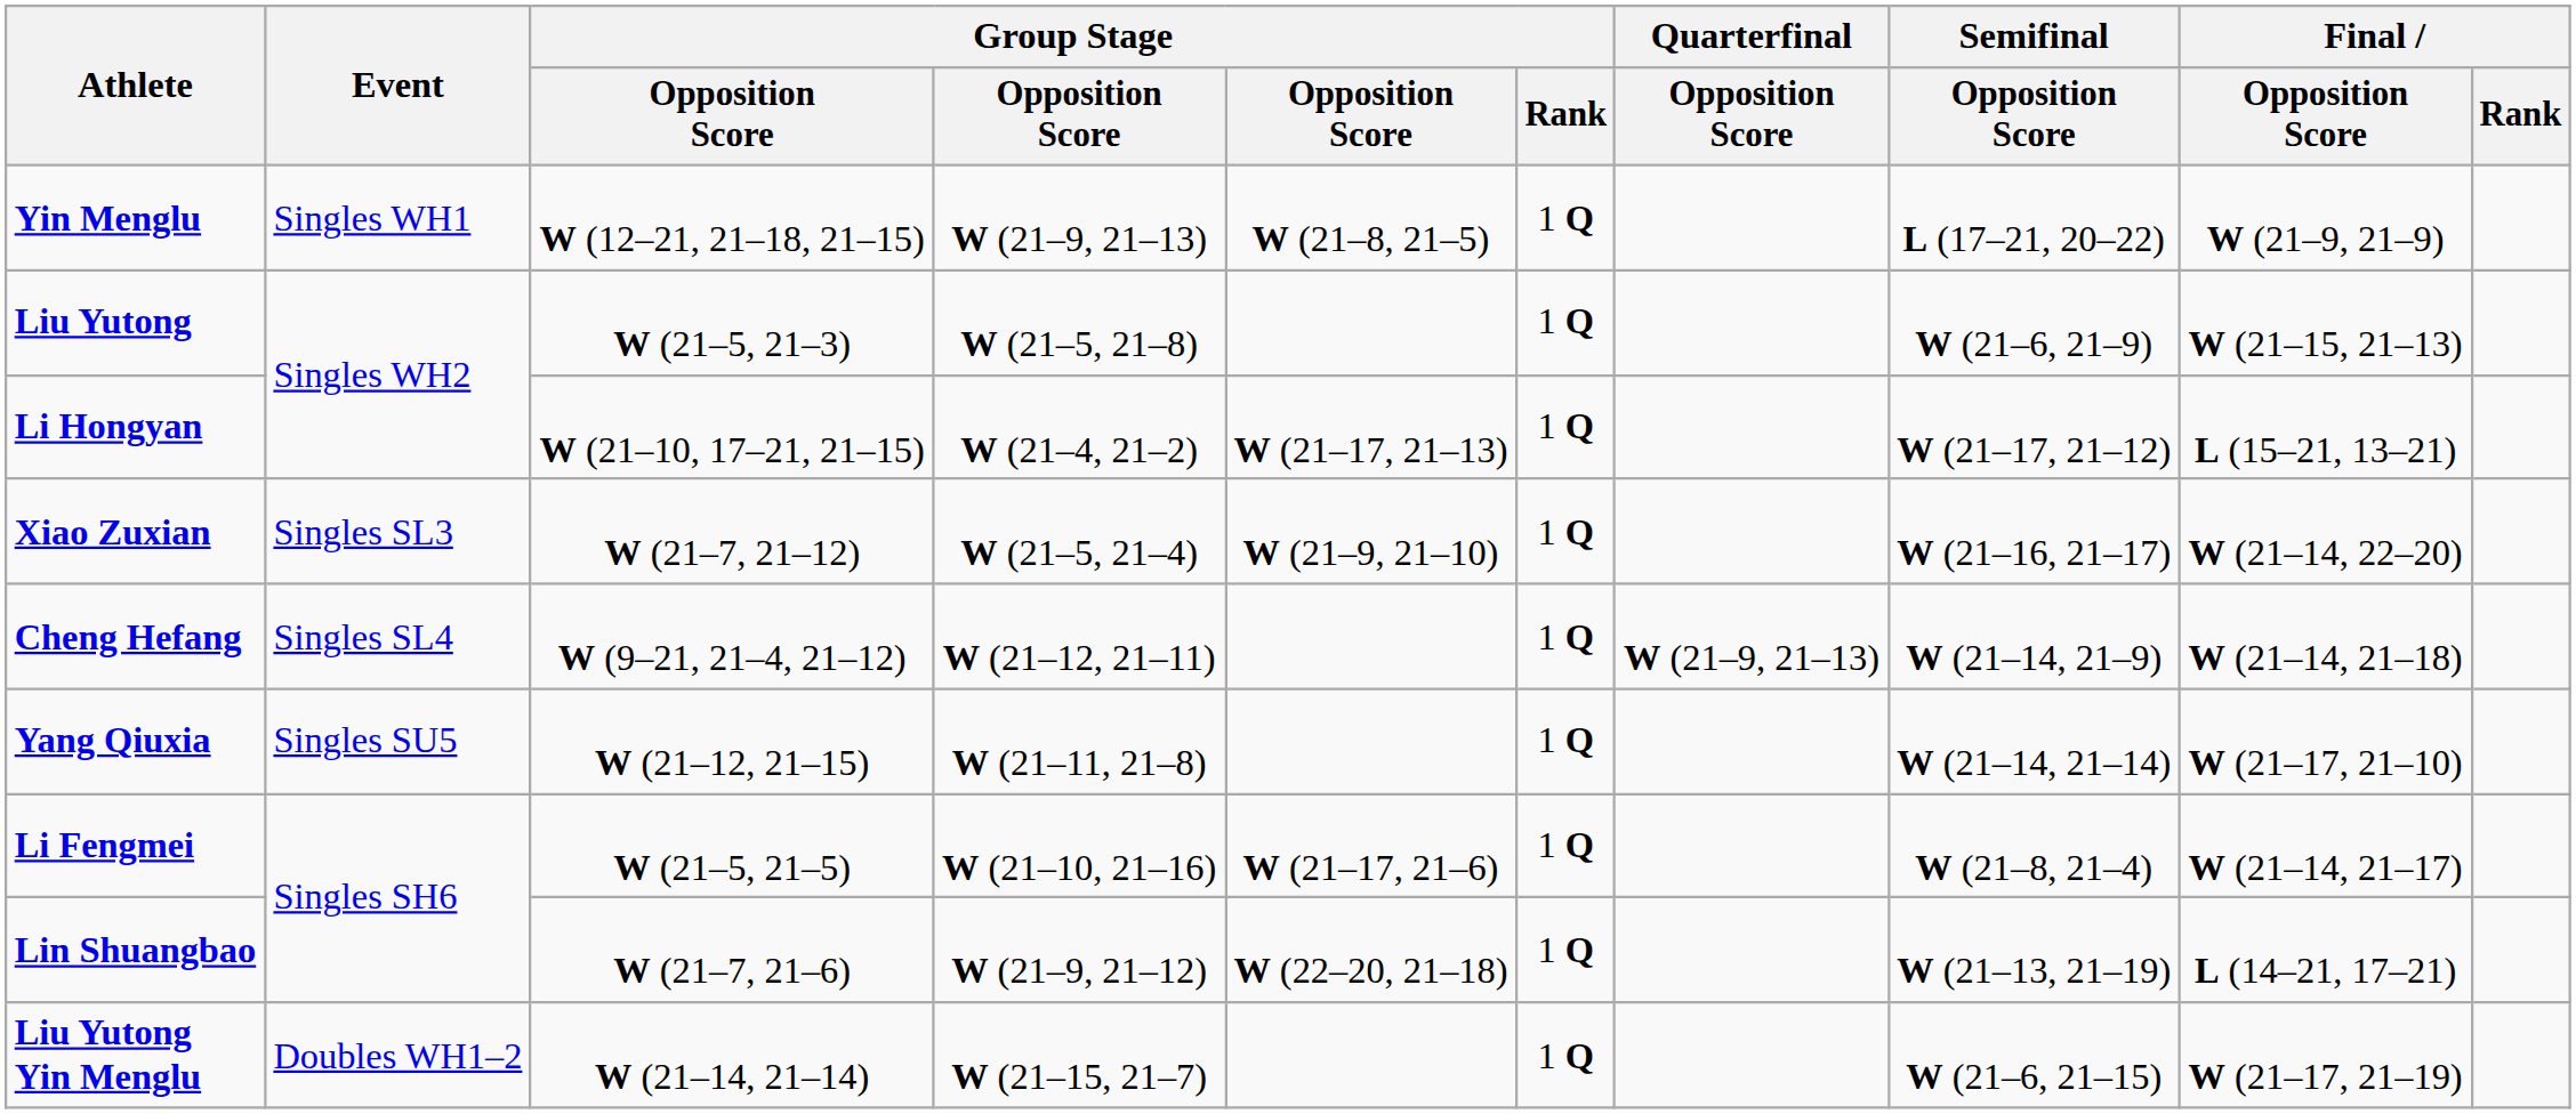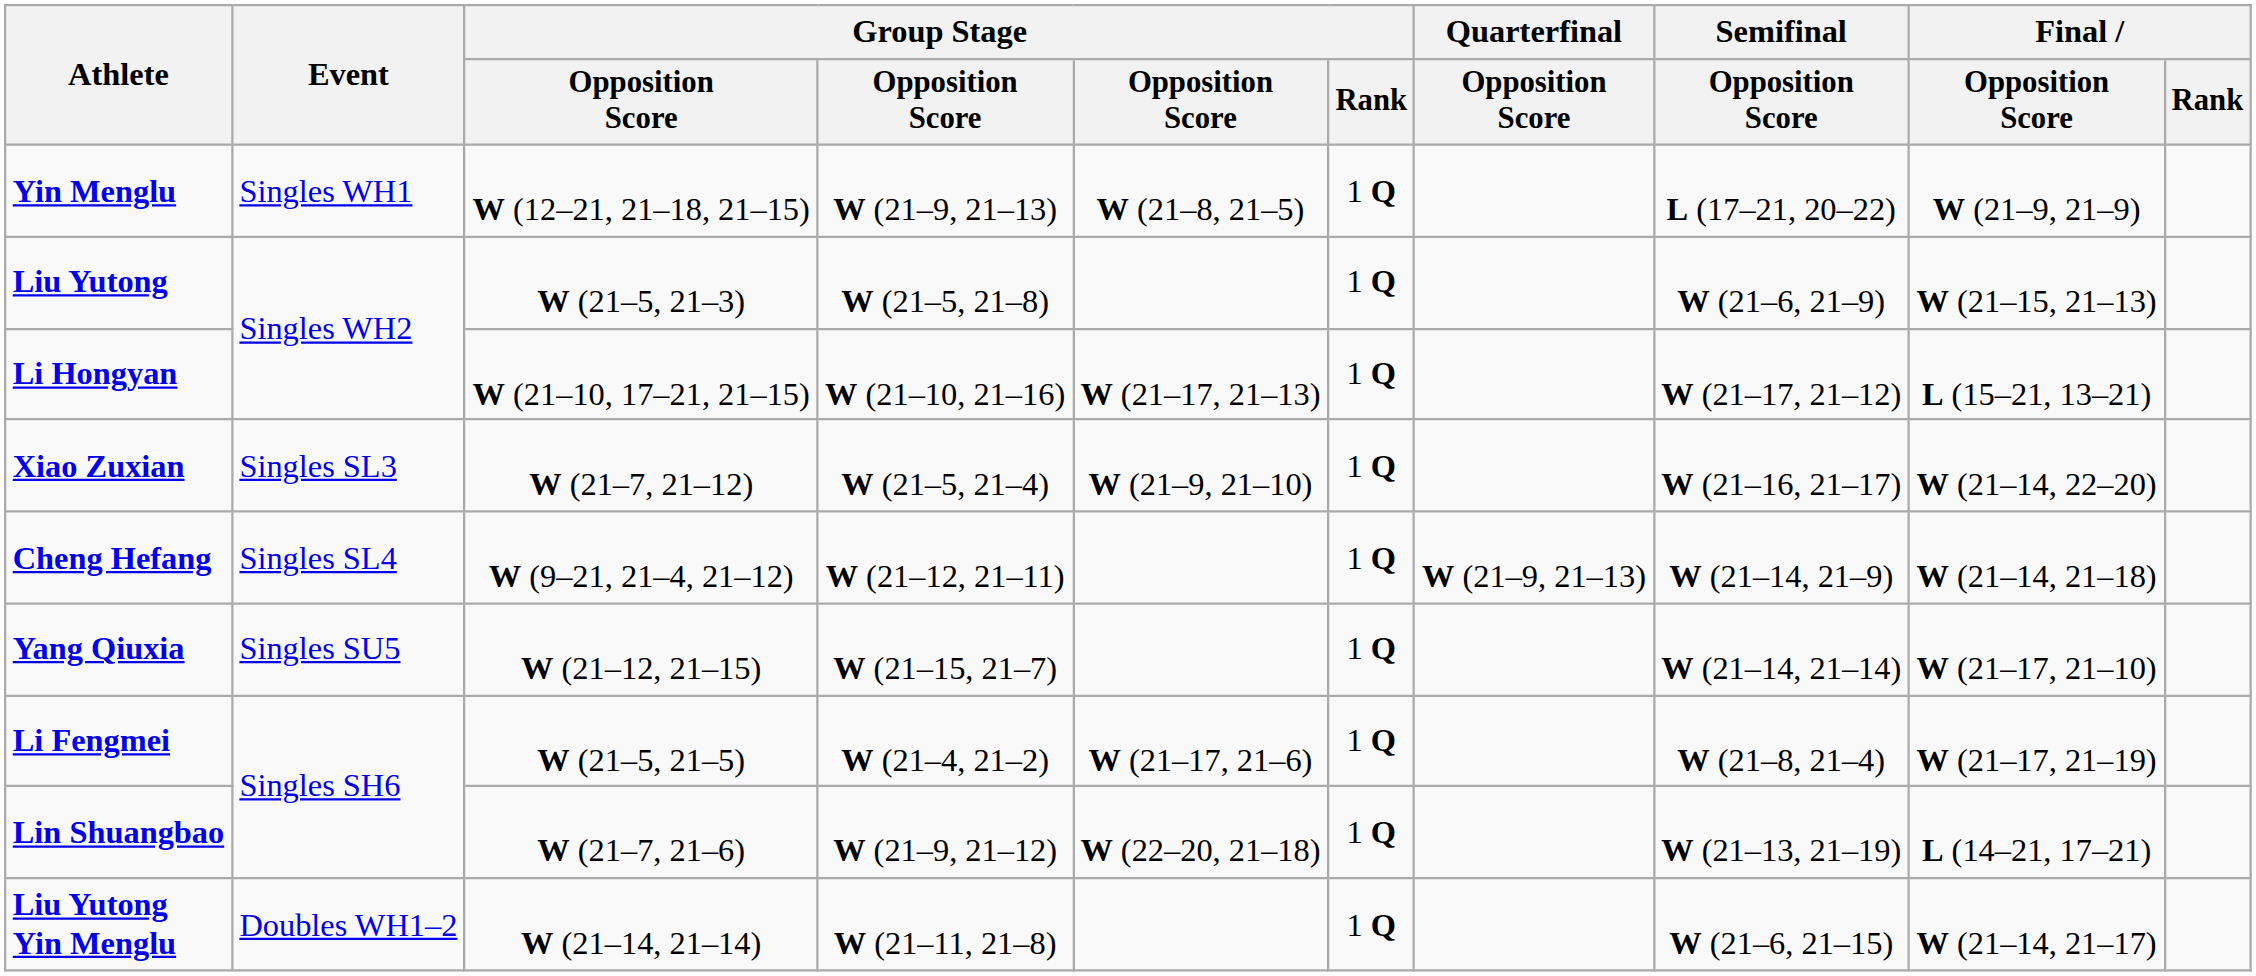 <table class="wikitable" style="font-size:90%; text-align:center">
 <tr>
 <th rowspan=2>Athlete</th>
 <th rowspan=2>Event</th>
 <th colspan=4>Group Stage</th>
 <th>Quarterfinal</th>
 <th>Semifinal</th>
 <th colspan=2>Final / </th>
 </tr>
 <tr style="font-size:95%">
 <th>Opposition<br>Score</th>
 <th>Opposition<br>Score</th>
 <th>Opposition<br>Score</th>
 <th>Rank</th>
 <th>Opposition<br>Score</th>
 <th>Opposition<br>Score</th>
 <th>Opposition<br>Score</th>
 <th>Rank</th>
 </tr>
 <tr>
 <td align=left><strong><a href='#'>Yin Menglu</a></strong></td>
 <td align=left><a href='#'>Singles WH1</a></td>
 <td><br><strong>W</strong> (12–21, 21–18, 21–15)</td>
 <td><br><strong>W</strong> (21–9, 21–13)</td>
 <td><br><strong>W</strong> (21–8, 21–5)</td>
 <td>1 <strong>Q</strong></td>
 <td></td>
 <td><br><strong>L</strong> (17–21, 20–22)</td>
 <td><br><strong>W</strong> (21–9, 21–9)</td>
 <td></td>
 </tr>
 <tr>
 <td align=left><strong><a href='#'>Liu Yutong</a></strong></td>
 <td align=left rowspan=2><a href='#'>Singles WH2</a></td>
 <td><br><strong>W</strong> (21–5, 21–3)</td>
 <td><br><strong>W</strong> (21–5, 21–8)</td>
 <td></td>
 <td>1 <strong>Q</strong></td>
 <td></td>
 <td><br><strong>W</strong> (21–6, 21–9)</td>
 <td><br><strong>W</strong> (21–15, 21–13)</td>
 <td></td>
 </tr>
 <tr>
 <td align=left><strong><a href='#'>Li Hongyan</a></strong></td>
 <td><br><strong>W</strong> (21–10, 17–21, 21–15)</td>
-<td><br><strong>W</strong> (21–4, 21–2)</td>
+<td><br><strong>W</strong> (21–10, 21–16)</td>
 <td><br><strong>W</strong> (21–17, 21–13)</td>
 <td>1 <strong>Q</strong></td>
 <td></td>
 <td><br><strong>W</strong> (21–17, 21–12)</td>
 <td><br><strong>L</strong> (15–21, 13–21)</td>
 <td></td>
 </tr>
 <tr>
 <td align=left><strong><a href='#'>Xiao Zuxian</a></strong></td>
 <td align=left><a href='#'>Singles SL3</a></td>
 <td><br><strong>W</strong> (21–7, 21–12)</td>
 <td><br><strong>W</strong> (21–5, 21–4)</td>
 <td><br><strong>W</strong> (21–9, 21–10)</td>
 <td>1 <strong>Q</strong></td>
 <td></td>
 <td><br><strong>W</strong> (21–16, 21–17)</td>
 <td><br><strong>W</strong> (21–14, 22–20)</td>
 <td></td>
 </tr>
 <tr>
 <td align=left><strong><a href='#'>Cheng Hefang</a></strong></td>
 <td align=left><a href='#'>Singles SL4</a></td>
 <td><br><strong>W</strong> (9–21, 21–4, 21–12)</td>
 <td><br><strong>W</strong> (21–12, 21–11)</td>
 <td></td>
 <td>1 <strong>Q</strong></td>
 <td><br><strong>W</strong> (21–9, 21–13)</td>
 <td><br><strong>W</strong> (21–14, 21–9)</td>
 <td><br><strong>W</strong> (21–14, 21–18)</td>
 <td></td>
 </tr>
 <tr>
 <td align=left><strong><a href='#'>Yang Qiuxia</a></strong></td>
 <td align=left><a href='#'>Singles SU5</a></td>
 <td><br><strong>W</strong> (21–12, 21–15)</td>
-<td><br><strong>W</strong> (21–11, 21–8)</td>
+<td><br><strong>W</strong> (21–15, 21–7)</td>
 <td></td>
 <td>1 <strong>Q</strong></td>
 <td></td>
 <td><br><strong>W</strong> (21–14, 21–14)</td>
 <td><br><strong>W</strong> (21–17, 21–10)</td>
 <td></td>
 </tr>
 <tr>
 <td align=left><strong><a href='#'>Li Fengmei</a></strong></td>
 <td align=left rowspan=2><a href='#'>Singles SH6</a></td>
 <td><br><strong>W</strong> (21–5, 21–5)</td>
-<td><br><strong>W</strong> (21–10, 21–16)</td>
+<td><br><strong>W</strong> (21–4, 21–2)</td>
 <td><br><strong>W</strong> (21–17, 21–6)</td>
 <td>1 <strong>Q</strong></td>
 <td></td>
 <td><br><strong>W</strong> (21–8, 21–4)</td>
-<td><br><strong>W</strong> (21–14, 21–17)</td>
+<td><br><strong>W</strong> (21–17, 21–19)</td>
 <td></td>
 </tr>
 <tr>
 <td align=left><strong><a href='#'>Lin Shuangbao</a></strong></td>
 <td><br><strong>W</strong> (21–7, 21–6)</td>
 <td><br><strong>W</strong> (21–9, 21–12)</td>
 <td><br><strong>W</strong> (22–20, 21–18)</td>
 <td>1 <strong>Q</strong></td>
 <td></td>
 <td><br><strong>W</strong> (21–13, 21–19)</td>
 <td><br><strong>L</strong> (14–21, 17–21)</td>
 <td></td>
 </tr>
 <tr>
 <td align=left><strong><a href='#'>Liu Yutong</a></strong><br><strong><a href='#'>Yin Menglu</a></strong></td>
 <td align=left><a href='#'>Doubles WH1–2</a></td>
 <td><br><strong>W</strong> (21–14, 21–14)</td>
-<td><br><strong>W</strong> (21–15, 21–7)</td>
+<td><br><strong>W</strong> (21–11, 21–8)</td>
 <td></td>
 <td>1 <strong>Q</strong></td>
 <td></td>
 <td><br><strong>W</strong> (21–6, 21–15)</td>
-<td><br><strong>W</strong> (21–17, 21–19)</td>
+<td><br><strong>W</strong> (21–14, 21–17)</td>
 <td></td>
 </tr>
 </table>
